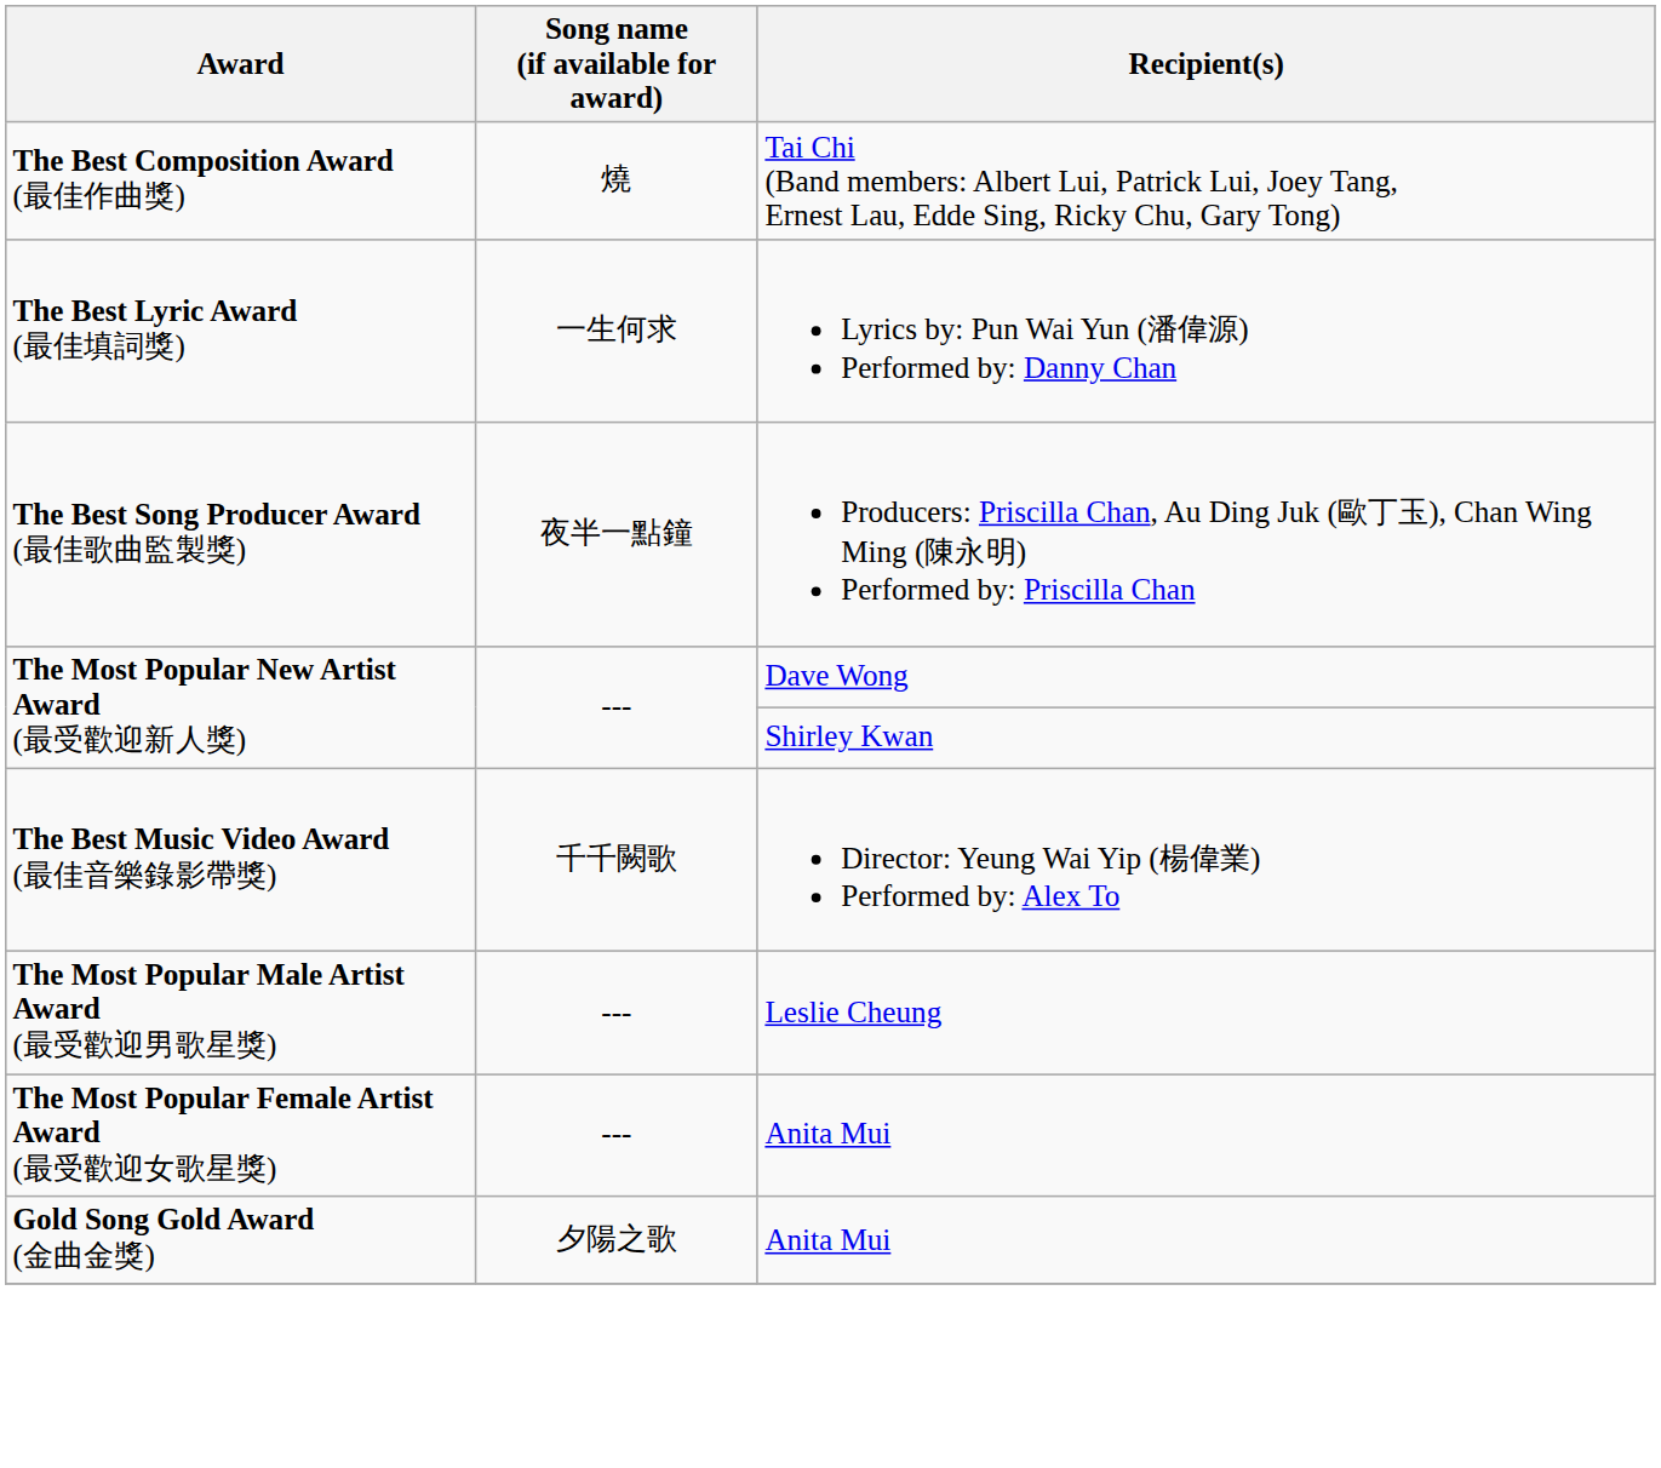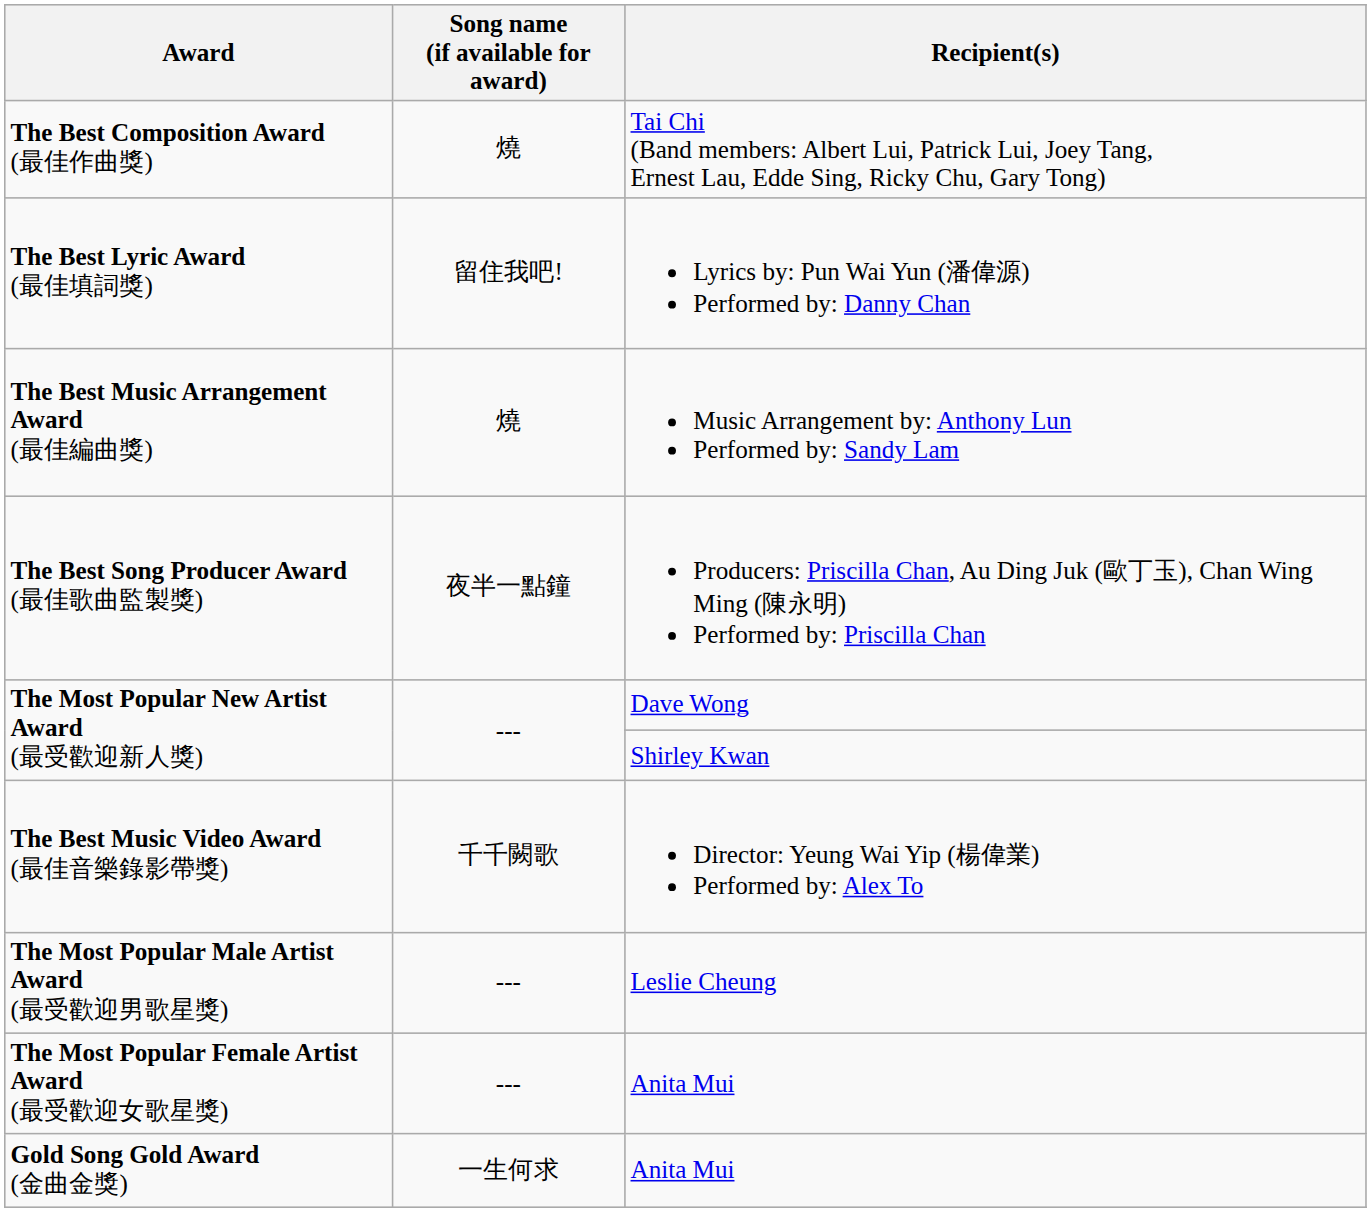 <table class="wikitable">
 <tr>
 <th>Award</th>
 <th>Song name<br>(if available for award)</th>
 <th>Recipient(s)</th>
 </tr>
 <tr>
 <td><strong>The Best Composition Award</strong><br>(最佳作曲獎)</td>
 <td style="text-align: center;">燒</td>
 <td><a href='#'>Tai Chi</a><br>(Band members: Albert Lui, Patrick Lui, Joey Tang,<br>Ernest Lau, Edde Sing, Ricky Chu, Gary Tong)</td>
 </tr>
 <tr>
 <td><strong>The Best Lyric Award</strong><br>(最佳填詞獎)</td>
-<td style="text-align: center;">一生何求</td>
+<td style="text-align: center;">留住我吧!</td>
 <td><br><ul><li>Lyrics by: Pun Wai Yun (潘偉源)</li><li>Performed by: <a href='#'>Danny Chan</a></li></ul></td>
+</tr>
+<tr>
+<td><strong>The Best Music Arrangement Award</strong><br>(最佳編曲獎)</td>
+<td style="text-align: center;">燒</td>
+<td><br><ul><li>Music Arrangement by: <a href='#'>Anthony Lun</a></li><li>Performed by: <a href='#'>Sandy Lam</a></li></ul></td>
 </tr>
 <tr>
 <td><strong>The Best Song Producer Award</strong><br>(最佳歌曲監製獎)</td>
 <td style="text-align: center;">夜半一點鐘</td>
 <td><br><ul><li>Producers: <a href='#'>Priscilla Chan</a>, Au Ding Juk (歐丁玉), Chan Wing Ming (陳永明)</li><li>Performed by: <a href='#'>Priscilla Chan</a></li></ul></td>
 </tr>
 <tr>
 <td rowspan = 2><strong>The Most Popular New Artist Award</strong><br>(最受歡迎新人獎)</td>
 <td rowspan = 2 style="text-align: center;">---</td>
 <td><a href='#'>Dave Wong</a></td>
 </tr>
 <tr>
 <td><a href='#'>Shirley Kwan</a></td>
 </tr>
 <tr>
 <td><strong>The Best Music Video Award</strong><br>(最佳音樂錄影帶獎)</td>
 <td style="text-align: center;">千千闕歌</td>
 <td><br><ul><li>Director: Yeung Wai Yip (楊偉業)</li><li>Performed by: <a href='#'>Alex To</a></li></ul></td>
 </tr>
 <tr>
 <td><strong>The Most Popular Male Artist Award</strong><br>(最受歡迎男歌星獎)</td>
 <td style="text-align: center;">---</td>
 <td><a href='#'>Leslie Cheung</a></td>
 </tr>
 <tr>
 <td><strong>The Most Popular Female Artist Award</strong><br>(最受歡迎女歌星獎)</td>
 <td style="text-align: center;">---</td>
 <td><a href='#'>Anita Mui</a></td>
 </tr>
 <tr>
 <td><strong>Gold Song Gold Award</strong><br>(金曲金獎)</td>
-<td style="text-align: center;">夕陽之歌</td>
+<td style="text-align: center;">一生何求</td>
 <td><a href='#'>Anita Mui</a></td>
 </tr>
 <tr>
 </tr>
 </table>
